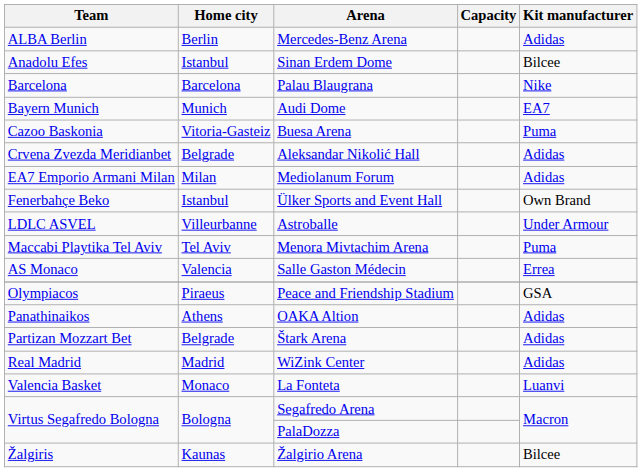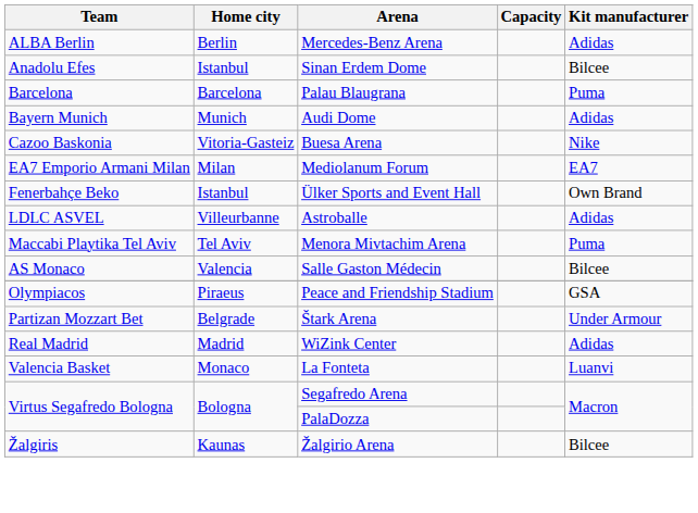 <table class="wikitable sortable">
 <tr>
 <th>Team</th>
 <th>Home city</th>
 <th>Arena</th>
 <th>Capacity</th>
 <th>Kit manufacturer</th>
 </tr>
 <tr>
 <td> <a href='#'>ALBA Berlin</a></td>
 <td><a href='#'>Berlin</a></td>
 <td><a href='#'>Mercedes-Benz Arena</a></td>
 <td style="text-align:center"></td>
 <td><a href='#'>Adidas</a></td>
 </tr>
 <tr>
 <td> <a href='#'>Anadolu Efes</a></td>
 <td><a href='#'>Istanbul</a></td>
 <td><a href='#'>Sinan Erdem Dome</a></td>
 <td style="text-align:center"></td>
 <td>Bilcee</td>
 </tr>
 <tr>
 <td> <a href='#'>Barcelona</a></td>
 <td><a href='#'>Barcelona</a></td>
 <td><a href='#'>Palau Blaugrana</a></td>
 <td style="text-align:center"></td>
-<td><a href='#'>Nike</a></td>
+<td><a href='#'>Puma</a></td>
 </tr>
 <tr>
 <td> <a href='#'>Bayern Munich</a></td>
 <td><a href='#'>Munich</a></td>
 <td><a href='#'>Audi Dome</a></td>
 <td style="text-align:center"></td>
-<td><a href='#'>EA7</a></td>
+<td><a href='#'>Adidas</a></td>
 </tr>
 <tr>
 <td> <a href='#'>Cazoo Baskonia</a></td>
 <td><a href='#'>Vitoria-Gasteiz</a></td>
 <td><a href='#'>Buesa Arena</a></td>
 <td style="text-align:center"></td>
-<td><a href='#'>Puma</a></td>
-</tr>
-<tr>
-<td rowspan=1> <a href='#'>Crvena Zvezda Meridianbet</a></td>
-<td rowspan=1><a href='#'>Belgrade</a></td>
-<td><a href='#'>Aleksandar Nikolić Hall</a></td>
-<td style="text-align:center"></td>
-<td rowspan="1"><a href='#'>Adidas</a></td>
+<td><a href='#'>Nike</a></td>
 </tr>
 <tr>
 <td> <a href='#'>EA7 Emporio Armani Milan</a></td>
 <td><a href='#'>Milan</a></td>
 <td><a href='#'>Mediolanum Forum</a></td>
 <td style="text-align:center"></td>
-<td rowspan="1"><a href='#'>Adidas</a></td>
+<td><a href='#'>EA7</a></td>
 </tr>
 <tr>
 <td> <a href='#'>Fenerbahçe Beko</a></td>
 <td><a href='#'>Istanbul</a></td>
 <td><a href='#'>Ülker Sports and Event Hall</a></td>
 <td style="text-align:center"></td>
 <td>Own Brand</td>
 </tr>
 <tr>
 <td> <a href='#'>LDLC ASVEL</a></td>
 <td><a href='#'>Villeurbanne</a></td>
 <td><a href='#'>Astroballe</a></td>
 <td style="text-align:center"></td>
-<td><a href='#'>Under Armour</a></td>
+<td><a href='#'>Adidas</a></td>
 </tr>
 <tr>
 <td> <a href='#'>Maccabi Playtika Tel Aviv</a></td>
 <td><a href='#'>Tel Aviv</a></td>
 <td><a href='#'>Menora Mivtachim Arena</a></td>
 <td style="text-align:center"></td>
 <td><a href='#'>Puma</a></td>
 </tr>
 <tr>
 <td> <a href='#'>AS Monaco</a></td>
 <td><a href='#'>Valencia</a></td>
 <td><a href='#'>Salle Gaston Médecin</a></td>
 <td style="text-align:center"></td>
-<td><a href='#'>Errea</a></td>
+<td>Bilcee</td>
 </tr>
 <tr>
 </tr>
 <tr>
 <td> <a href='#'>Olympiacos</a></td>
 <td><a href='#'>Piraeus</a></td>
 <td><a href='#'>Peace and Friendship Stadium</a></td>
 <td style="text-align:center"></td>
 <td>GSA</td>
 </tr>
 <tr>
-<td> <a href='#'>Panathinaikos</a></td>
-<td><a href='#'>Athens</a></td>
-<td><a href='#'>OAKA Altion</a></td>
-<td style="text-align:center"></td>
-<td><a href='#'>Adidas</a></td>
-</tr>
-<tr>
 <td> <a href='#'>Partizan Mozzart Bet</a></td>
 <td><a href='#'>Belgrade</a></td>
 <td><a href='#'>Štark Arena</a></td>
 <td style="text-align:center"></td>
-<td><a href='#'>Adidas</a></td>
+<td><a href='#'>Under Armour</a></td>
 </tr>
 <tr>
 <td> <a href='#'>Real Madrid</a></td>
 <td><a href='#'>Madrid</a></td>
 <td><a href='#'>WiZink Center</a></td>
 <td style="text-align:center"></td>
 <td><a href='#'>Adidas</a></td>
 </tr>
 <tr>
 <td> <a href='#'>Valencia Basket</a></td>
 <td><a href='#'>Monaco</a></td>
 <td><a href='#'>La Fonteta</a></td>
 <td style="text-align:center"></td>
 <td><a href='#'>Luanvi</a></td>
 </tr>
 <tr>
 <td rowspan=2> <a href='#'>Virtus Segafredo Bologna</a></td>
 <td rowspan=2><a href='#'>Bologna</a></td>
 <td><a href='#'>Segafredo Arena</a></td>
 <td style="text-align:center"></td>
 <td rowspan="2"><a href='#'>Macron</a></td>
 </tr>
 <tr>
 <td><a href='#'>PalaDozza</a></td>
 <td style="text-align:center"></td>
 </tr>
 <tr>
 <td> <a href='#'>Žalgiris</a></td>
 <td><a href='#'>Kaunas</a></td>
 <td><a href='#'>Žalgirio Arena</a></td>
 <td style="text-align:center"></td>
 <td>Bilcee</td>
 </tr>
 </table>
